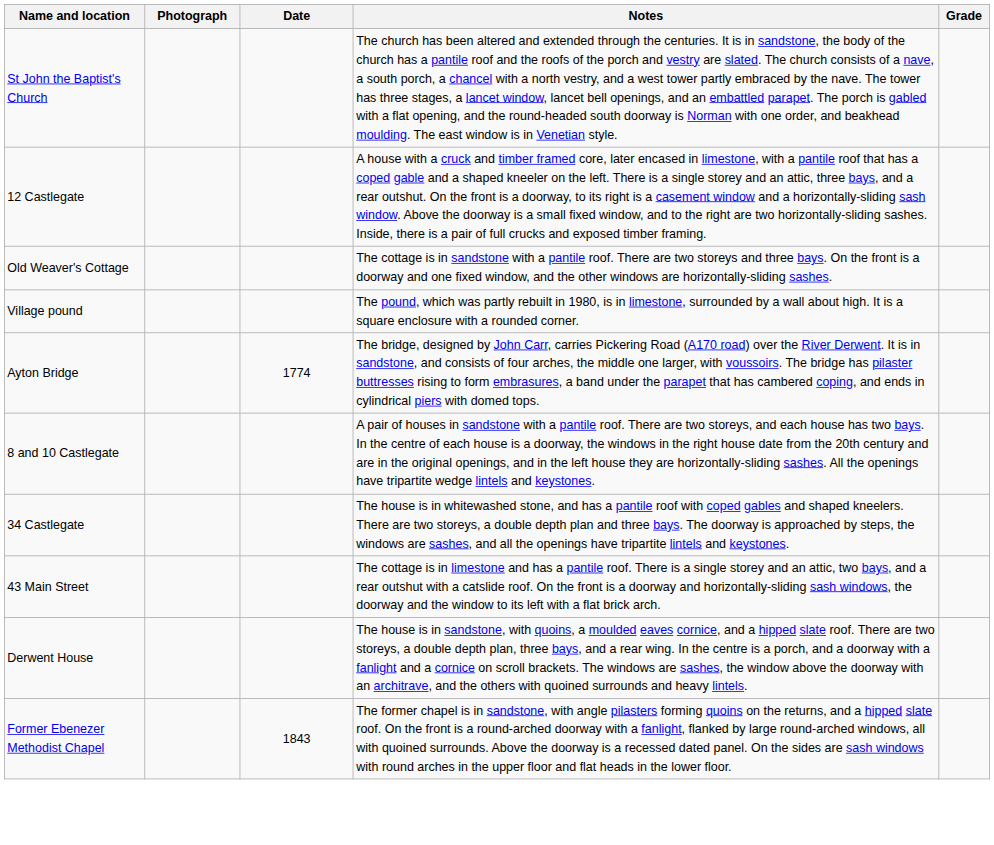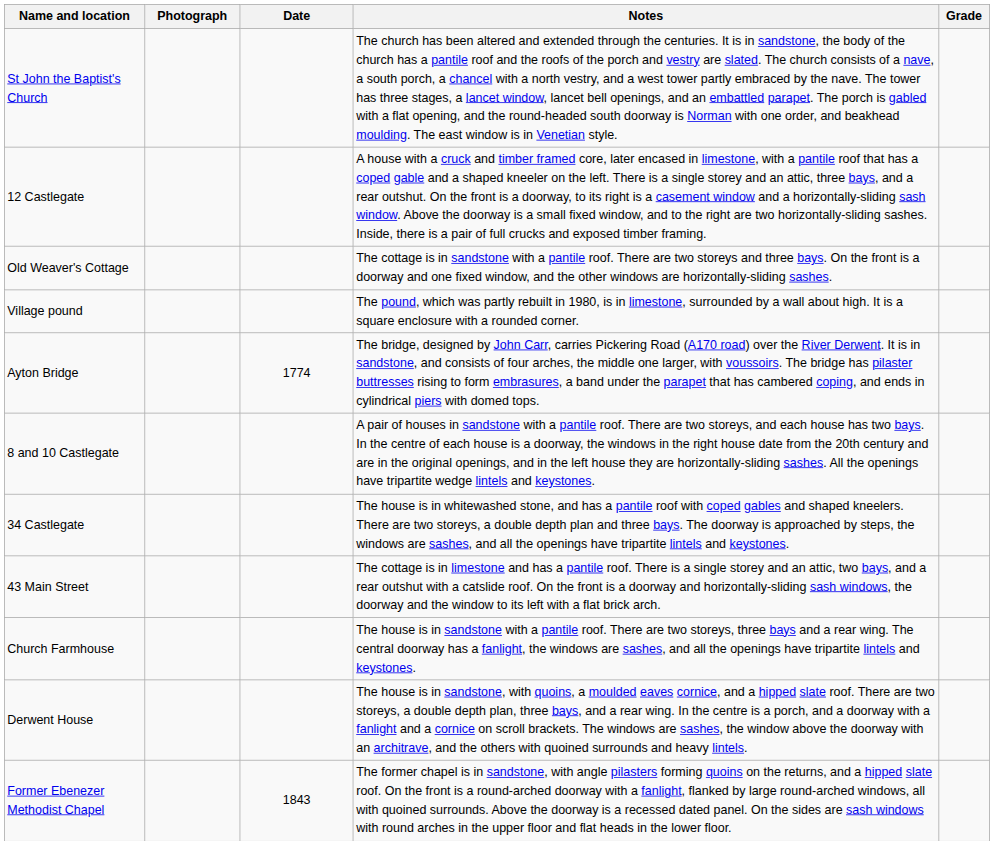 <table class="wikitable sortable plainrowheaders" style="width:100%; border:0px; text-align:left; line-height:150%">
 <tr>
 <th scope="col"  style="width:150px">Name and location</th>
 <th scope="col"  style="width:100px" class="unsortable">Photograph</th>
 <th scope="col"  style="width:120px">Date</th>
 <th scope="col"  style="width:650px" class="unsortable">Notes</th>
 <th scope="col"  style="width:50px">Grade</th>
 </tr>
 <tr>
 <td><a href='#'>St John the Baptist's Church</a><br><small></small></td>
 <td></td>
 <td align="center"></td>
 <td>The church has been altered and extended through the centuries.  It is in <a href='#'>sandstone</a>, the body of the church has a <a href='#'>pantile</a> roof and the roofs of the porch and <a href='#'>vestry</a> are <a href='#'>slated</a>.  The church consists of a <a href='#'>nave</a>, a south porch, a <a href='#'>chancel</a> with a north vestry, and a west tower partly embraced by the nave.  The tower has three stages, a <a href='#'>lancet window</a>, lancet bell openings, and an <a href='#'>embattled</a> <a href='#'>parapet</a>.  The porch is <a href='#'>gabled</a> with a flat opening, and the round-headed south doorway is <a href='#'>Norman</a> with one order, and beakhead <a href='#'>moulding</a>.  The east window is in <a href='#'>Venetian</a> style.</td>
 <td align="center" ></td>
 </tr>
 <tr>
 <td>12 Castlegate<br><small></small></td>
 <td></td>
 <td align="center"></td>
 <td>A house with a <a href='#'>cruck</a> and <a href='#'>timber framed</a> core, later encased in <a href='#'>limestone</a>, with a <a href='#'>pantile</a> roof that has a <a href='#'>coped</a> <a href='#'>gable</a> and a shaped kneeler on the left.  There is a single storey and an attic, three <a href='#'>bays</a>, and a rear outshut.  On the front is a doorway, to its right is a <a href='#'>casement window</a> and a horizontally-sliding <a href='#'>sash window</a>.  Above the doorway is a small fixed window, and to the right are two horizontally-sliding sashes.  Inside, there is a pair of full crucks and exposed timber framing.</td>
 <td align="center" ></td>
 </tr>
 <tr>
 <td>Old Weaver's Cottage<br><small></small></td>
 <td></td>
 <td align="center"></td>
 <td>The cottage is in <a href='#'>sandstone</a> with a <a href='#'>pantile</a> roof.  There are two storeys and three <a href='#'>bays</a>. On the front is a doorway and one fixed window, and the other windows are horizontally-sliding <a href='#'>sashes</a>.</td>
 <td align="center" ></td>
 </tr>
 <tr>
 <td>Village pound<br><small></small></td>
 <td></td>
 <td align="center"></td>
 <td>The <a href='#'>pound</a>, which was partly rebuilt in 1980, is in <a href='#'>limestone</a>, surrounded by a wall about  high.  It is a square enclosure with a rounded corner.</td>
 <td align="center" ></td>
 </tr>
 <tr>
 <td>Ayton Bridge<br><small></small></td>
 <td></td>
 <td align="center">1774</td>
 <td>The bridge, designed by <a href='#'>John Carr</a>, carries Pickering Road (<a href='#'>A170 road</a>) over the <a href='#'>River Derwent</a>.  It is in <a href='#'>sandstone</a>, and consists of four arches, the middle one larger, with <a href='#'>voussoirs</a>.  The bridge has <a href='#'>pilaster</a> <a href='#'>buttresses</a> rising to form <a href='#'>embrasures</a>, a band under the <a href='#'>parapet</a> that has cambered <a href='#'>coping</a>, and ends in cylindrical <a href='#'>piers</a> with domed tops.</td>
 <td align="center" ></td>
 </tr>
 <tr>
 <td>8 and 10 Castlegate<br><small></small></td>
 <td></td>
 <td align="center"></td>
 <td>A pair of houses in <a href='#'>sandstone</a> with a <a href='#'>pantile</a> roof.  There are two storeys, and each house has two <a href='#'>bays</a>.  In the centre of each house is a doorway, the windows in the right house date from the 20th century and are in the original openings, and in the left house they are horizontally-sliding <a href='#'>sashes</a>. All the openings have tripartite wedge <a href='#'>lintels</a> and <a href='#'>keystones</a>.</td>
 <td align="center" ></td>
 </tr>
 <tr>
 <td>34 Castlegate<br><small></small></td>
 <td></td>
 <td align="center"></td>
 <td>The house is in whitewashed stone, and has a <a href='#'>pantile</a> roof with <a href='#'>coped</a> <a href='#'>gables</a> and shaped kneelers.  There are two storeys, a double depth plan and three <a href='#'>bays</a>.  The doorway is approached by steps, the windows are <a href='#'>sashes</a>, and all the openings have tripartite <a href='#'>lintels</a> and <a href='#'>keystones</a>.</td>
 <td align="center" ></td>
 </tr>
 <tr>
 <td>43 Main Street<br><small></small></td>
 <td></td>
 <td align="center"></td>
 <td>The cottage is in <a href='#'>limestone</a> and has a <a href='#'>pantile</a> roof.  There is a single storey and an attic, two <a href='#'>bays</a>, and a rear outshut with a catslide roof.  On the front is a doorway and horizontally-sliding <a href='#'>sash windows</a>, the doorway and the window to its left with a flat brick arch.</td>
 <td align="center" ></td>
 </tr>
 <tr>
+<td>Church Farmhouse<br><small></small></td>
+<td></td>
+<td align="center"></td>
+<td>The house is in <a href='#'>sandstone</a> with a <a href='#'>pantile</a> roof.  There are two storeys, three <a href='#'>bays</a> and a rear wing.  The central doorway has a <a href='#'>fanlight</a>, the windows are <a href='#'>sashes</a>, and all the openings have tripartite <a href='#'>lintels</a> and <a href='#'>keystones</a>.</td>
+<td align="center" ></td>
+</tr>
+<tr>
 <td>Derwent House<br><small></small></td>
 <td></td>
 <td align="center"></td>
 <td>The house is in <a href='#'>sandstone</a>, with <a href='#'>quoins</a>, a <a href='#'>moulded</a> <a href='#'>eaves</a> <a href='#'>cornice</a>, and a <a href='#'>hipped</a> <a href='#'>slate</a> roof.  There are two storeys, a double depth plan, three <a href='#'>bays</a>, and a rear wing.  In the centre is a porch, and a doorway with a <a href='#'>fanlight</a> and a <a href='#'>cornice</a> on scroll brackets.  The windows are <a href='#'>sashes</a>, the window above the doorway with an <a href='#'>architrave</a>, and the others with quoined surrounds and heavy <a href='#'>lintels</a>.</td>
 <td align="center" ></td>
 </tr>
 <tr>
 <td><a href='#'>Former Ebenezer Methodist Chapel</a><br><small></small></td>
 <td></td>
 <td align="center">1843</td>
 <td>The former chapel is in <a href='#'>sandstone</a>, with angle <a href='#'>pilasters</a> forming <a href='#'>quoins</a> on the returns, and a <a href='#'>hipped</a> <a href='#'>slate</a> roof.  On the front is a round-arched doorway with a <a href='#'>fanlight</a>, flanked by large round-arched windows, all with quoined surrounds.  Above the doorway is a recessed dated panel.  On the sides are <a href='#'>sash windows</a> with round arches in the upper floor and flat heads in the lower floor.</td>
 <td align="center" ></td>
 </tr>
 <tr>
 </tr>
 </table>
